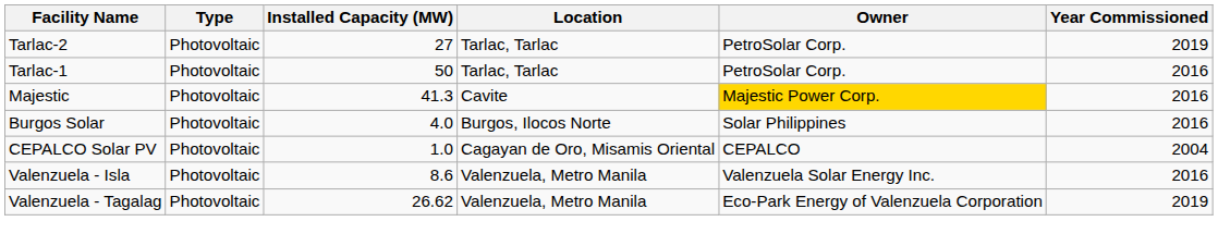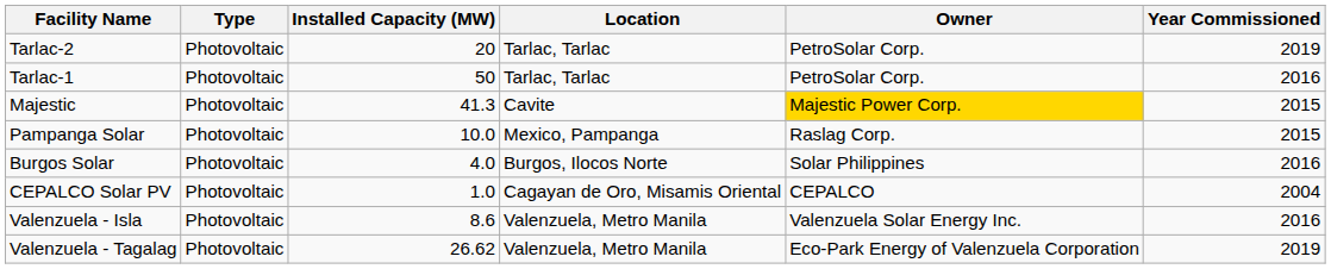 <table class="wikitable">
 <tr>
 <th>Facility Name</th>
 <th>Type</th>
 <th>Installed Capacity (MW)</th>
 <th>Location</th>
 <th>Owner</th>
 <th>Year Commissioned</th>
 </tr>
 <tr>
 <td>Tarlac-2</td>
 <td>Photovoltaic</td>
-<td align="right">27</td>
+<td align="right">20</td>
 <td>Tarlac, Tarlac</td>
 <td>PetroSolar Corp.</td>
 <td align="right">2019</td>
 </tr>
 <tr>
 <td>Tarlac-1</td>
 <td>Photovoltaic</td>
 <td align="right">50</td>
 <td>Tarlac, Tarlac</td>
 <td>PetroSolar Corp.</td>
 <td align="right">2016</td>
 </tr>
 <tr>
 <td>Majestic</td>
 <td>Photovoltaic</td>
 <td align="right">41.3</td>
 <td>Cavite</td>
 <td style="background: gold;">Majestic Power Corp.</td>
-<td align="right">2016</td>
+<td align="right">2015</td>
+</tr>
+<tr>
+<td>Pampanga Solar</td>
+<td>Photovoltaic</td>
+<td align="right">10.0</td>
+<td>Mexico, Pampanga</td>
+<td>Raslag Corp.</td>
+<td align="right">2015</td>
 </tr>
 <tr>
 <td>Burgos Solar</td>
 <td>Photovoltaic</td>
 <td align="right">4.0</td>
 <td>Burgos, Ilocos Norte</td>
 <td>Solar Philippines</td>
 <td align="right">2016</td>
 </tr>
 <tr>
 <td>CEPALCO Solar PV</td>
 <td>Photovoltaic</td>
 <td align="right">1.0</td>
 <td>Cagayan de Oro, Misamis Oriental</td>
 <td>CEPALCO</td>
 <td align="right">2004</td>
 </tr>
 <tr>
 <td>Valenzuela - Isla</td>
 <td>Photovoltaic</td>
 <td align="right">8.6</td>
 <td>Valenzuela, Metro Manila</td>
 <td>Valenzuela Solar Energy Inc.</td>
 <td align="right">2016</td>
 </tr>
 <tr>
 <td>Valenzuela - Tagalag</td>
 <td>Photovoltaic</td>
 <td align="right">26.62</td>
 <td>Valenzuela, Metro Manila</td>
 <td>Eco-Park Energy of Valenzuela Corporation</td>
 <td align="right">2019</td>
 </tr>
 </table>
